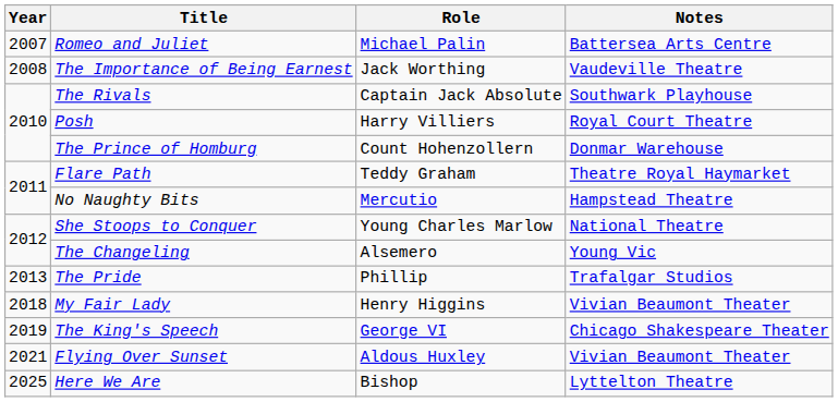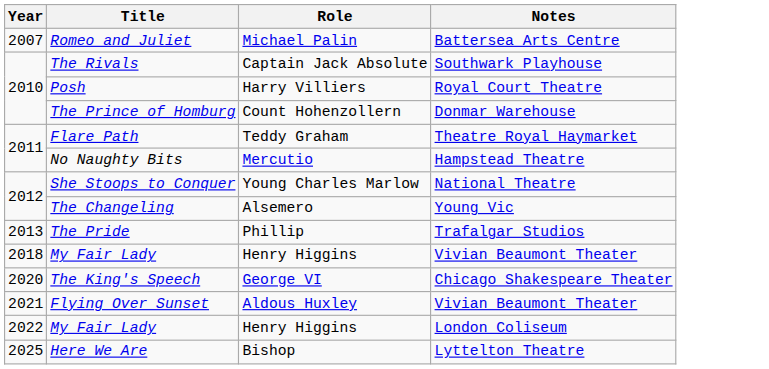 <table class="wikitable sortable">
 <tr>
 <th>Year</th>
 <th>Title</th>
 <th>Role</th>
 <th class="unsortable">Notes</th>
 </tr>
 <tr>
 <td>2007</td>
 <td><em><a href='#'>Romeo and Juliet</a></em></td>
 <td><a href='#'>Michael Palin</a></td>
 <td><a href='#'>Battersea Arts Centre</a></td>
-</tr>
-<tr>
-<td>2008</td>
-<td><em><a href='#'>The Importance of Being Earnest</a></em></td>
-<td>Jack Worthing</td>
-<td><a href='#'>Vaudeville Theatre</a></td>
 </tr>
 <tr>
 <td rowspan="3">2010</td>
 <td><em><a href='#'>The Rivals</a></em></td>
 <td>Captain Jack Absolute</td>
 <td><a href='#'>Southwark Playhouse</a></td>
 </tr>
 <tr>
 <td><em><a href='#'>Posh</a></em></td>
 <td>Harry Villiers</td>
 <td><a href='#'>Royal Court Theatre</a></td>
 </tr>
 <tr>
 <td><em><a href='#'>The Prince of Homburg</a></em></td>
 <td>Count Hohenzollern</td>
 <td><a href='#'>Donmar Warehouse</a></td>
 </tr>
 <tr>
 <td rowspan="2">2011</td>
 <td><em><a href='#'>Flare Path</a></em></td>
 <td>Teddy Graham</td>
 <td><a href='#'>Theatre Royal Haymarket</a></td>
 </tr>
 <tr>
 <td><em>No Naughty Bits</em></td>
 <td><a href='#'>Mercutio</a></td>
 <td><a href='#'>Hampstead Theatre</a></td>
 </tr>
 <tr>
 <td rowspan="2">2012</td>
 <td><em><a href='#'>She Stoops to Conquer</a></em></td>
 <td>Young Charles Marlow</td>
 <td><a href='#'>National Theatre</a></td>
 </tr>
 <tr>
 <td><em><a href='#'>The Changeling</a></em></td>
 <td>Alsemero</td>
 <td><a href='#'>Young Vic</a></td>
 </tr>
 <tr>
 <td>2013</td>
 <td><em><a href='#'>The Pride</a></em></td>
 <td>Phillip</td>
 <td><a href='#'>Trafalgar Studios</a></td>
 </tr>
 <tr>
 <td>2018</td>
 <td><em><a href='#'>My Fair Lady</a></em></td>
 <td>Henry Higgins</td>
 <td><a href='#'>Vivian Beaumont Theater</a></td>
 </tr>
 <tr>
-<td>2019</td>
+<td>2020</td>
 <td><em><a href='#'>The King's Speech</a></em></td>
 <td><a href='#'>George VI</a></td>
 <td><a href='#'>Chicago Shakespeare Theater</a></td>
 </tr>
 <tr>
 <td>2021</td>
 <td><em><a href='#'>Flying Over Sunset</a></em></td>
 <td><a href='#'>Aldous Huxley</a></td>
 <td><a href='#'>Vivian Beaumont Theater</a></td>
 </tr>
 <tr>
+<td>2022</td>
+<td><em><a href='#'>My Fair Lady</a></em></td>
+<td>Henry Higgins</td>
+<td><a href='#'>London Coliseum</a></td>
+</tr>
+<tr>
 <td>2025</td>
 <td><a href='#'><em>Here We Are</em></a></td>
 <td>Bishop</td>
 <td><a href='#'>Lyttelton Theatre</a></td>
 </tr>
 </table>
